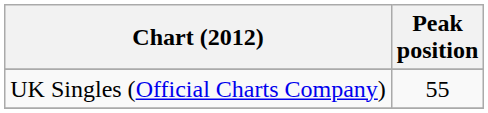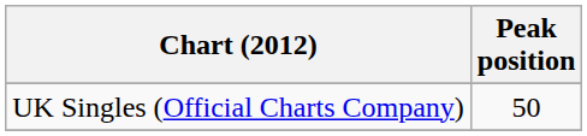 <table class="wikitable sortable">
 <tr>
 <th>Chart (2012)</th>
 <th>Peak<br>position</th>
 </tr>
 <tr>
 </tr>
 <tr>
 </tr>
 <tr>
 </tr>
 <tr>
 </tr>
 <tr>
 <td>UK Singles (<a href='#'>Official Charts Company</a>)</td>
-<td style="text-align:center;">55</td>
+<td style="text-align:center;">50</td>
 </tr>
 <tr>
 </tr>
 </table>
